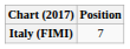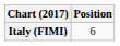 <table class="wikitable plainrowheaders" style="text-align:center">
 <tr>
 <th scope="col">Chart (2017)</th>
 <th scope="col">Position</th>
 </tr>
 <tr>
 <th scope="row">Italy (FIMI)</th>
-<td>7</td>
+<td>6</td>
 </tr>
 </table>
